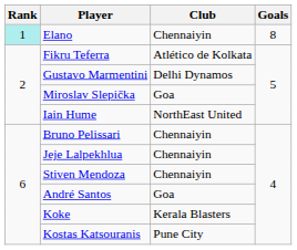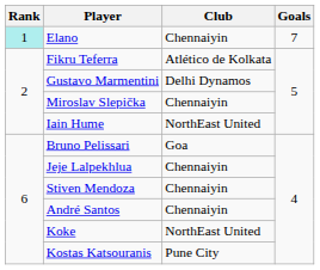 <table class="wikitable sortable" style="text-align:center">
 <tr>
 <th>Rank</th>
 <th>Player</th>
 <th>Club</th>
 <th>Goals</th>
 </tr>
 <tr>
 <td style="background: paleturquoise;">1</td>
 <td align="left"> <a href='#'>Elano</a></td>
 <td align="left">Chennaiyin</td>
-<td>8</td>
+<td>7</td>
 </tr>
 <tr>
 <td rowspan=4>2</td>
 <td align="left"> <a href='#'>Fikru Teferra</a></td>
 <td align="left">Atlético de Kolkata</td>
 <td rowspan=4>5</td>
 </tr>
 <tr>
 <td align="left"> <a href='#'>Gustavo Marmentini</a></td>
 <td align="left">Delhi Dynamos</td>
 </tr>
 <tr>
 <td align="left"> <a href='#'>Miroslav Slepička</a></td>
-<td align="left">Goa</td>
+<td align="left">Chennaiyin</td>
 </tr>
 <tr>
 <td align="left"> <a href='#'>Iain Hume</a></td>
 <td align="left">NorthEast United</td>
 </tr>
 <tr>
 <td rowspan=6>6</td>
 <td align="left"> <a href='#'>Bruno Pelissari</a></td>
-<td align="left">Chennaiyin</td>
+<td align="left">Goa</td>
 <td rowspan=6>4</td>
 </tr>
 <tr>
 <td align="left"> <a href='#'>Jeje Lalpekhlua</a></td>
 <td align="left">Chennaiyin</td>
 </tr>
 <tr>
 <td align="left"> <a href='#'>Stiven Mendoza</a></td>
 <td align="left">Chennaiyin</td>
 </tr>
 <tr>
 <td align="left"> <a href='#'>André Santos</a></td>
-<td align="left">Goa</td>
+<td align="left">Chennaiyin</td>
 </tr>
 <tr>
 <td align="left"> <a href='#'>Koke</a></td>
-<td align="left">Kerala Blasters</td>
+<td align="left">NorthEast United</td>
 </tr>
 <tr>
 <td align="left"> <a href='#'>Kostas Katsouranis</a></td>
 <td align="left">Pune City</td>
 </tr>
 </table>
